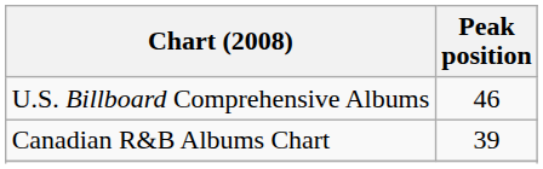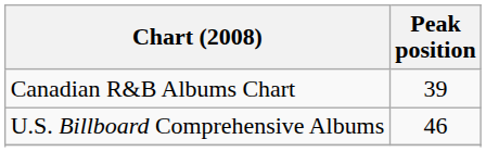 <table class="wikitable sortable plainrowheaders" style="text-align:left">
 <tr>
 <th scope="col">Chart (2008)</th>
 <th scope="col">Peak<br> position</th>
 </tr>
 <tr>
+<td>Canadian R&B Albums Chart</td>
+<td align="center">39</td>
+</tr>
+<tr>
 <td>U.S. <em>Billboard</em> Comprehensive Albums</td>
 <td align="center">46</td>
-</tr>
-<tr>
-<td>Canadian R&B Albums Chart</td>
-<td align="center">39</td>
 </tr>
 <tr>
 </tr>
 <tr>
 </tr>
 <tr>
 </tr>
 <tr>
 </tr>
 <tr>
 </tr>
 </table>
